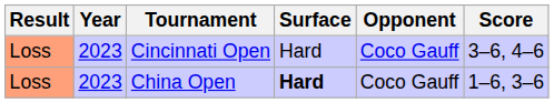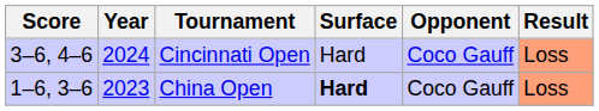 <table class="sortable wikitable">
 <tr>
-<th>Result</th>
+<th class=unsortable>Score</th>
 <th>Year</th>
 <th>Tournament</th>
 <th>Surface</th>
 <th>Opponent</th>
-<th class=unsortable>Score</th>
+<th>Result</th>
 </tr>
 <tr bgcolor=ccccff>
-<td bgcolor=ffa07a>Loss</td>
-<td><a href='#'>2023</a></td>
+<td>3–6, 4–6</td>
+<td><a href='#'>2024</a></td>
 <td><a href='#'>Cincinnati Open</a></td>
 <td>Hard</td>
 <td> <a href='#'>Coco Gauff</a></td>
-<td>3–6, 4–6</td>
+<td bgcolor=ffa07a>Loss</td>
 </tr>
 <tr bgcolor=ccccff>
-<td bgcolor=ffa07a>Loss</td>
+<td>1–6, 3–6</td>
 <td><a href='#'>2023</a></td>
 <td><a href='#'>China Open</a></td>
 <td><strong>Hard</strong></td>
 <td> Coco Gauff</td>
-<td>1–6, 3–6</td>
+<td bgcolor=ffa07a>Loss</td>
 </tr>
 </table>
